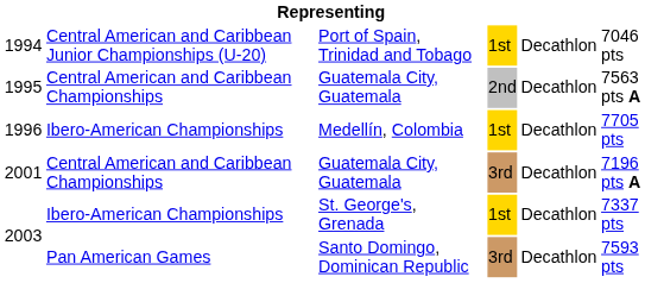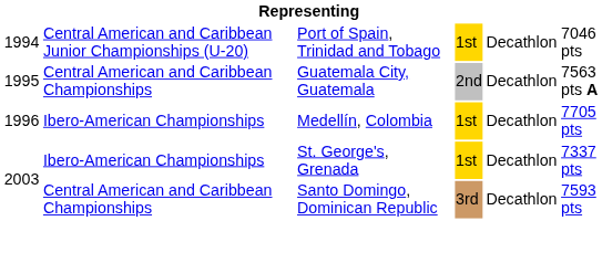 <table>
 <tr>
 <th colspan="6">Representing </th>
 </tr>
 <tr>
 <td>1994</td>
 <td><a href='#'>Central American and Caribbean Junior Championships (U-20)</a></td>
 <td><a href='#'>Port of Spain</a>, <a href='#'>Trinidad and Tobago</a></td>
 <td bgcolor=gold>1st</td>
 <td>Decathlon</td>
 <td>7046 pts</td>
 </tr>
 <tr>
 <td>1995</td>
 <td><a href='#'>Central American and Caribbean Championships</a></td>
 <td><a href='#'>Guatemala City, Guatemala</a></td>
 <td bgcolor="silver">2nd</td>
 <td>Decathlon</td>
 <td>7563 pts <strong>A</strong></td>
 </tr>
 <tr>
 <td>1996</td>
 <td><a href='#'>Ibero-American Championships</a></td>
 <td><a href='#'>Medellín</a>, <a href='#'>Colombia</a></td>
 <td bgcolor=gold>1st</td>
 <td>Decathlon</td>
 <td><a href='#'>7705 pts</a></td>
 </tr>
 <tr>
-<td>2001</td>
-<td><a href='#'>Central American and Caribbean Championships</a></td>
-<td><a href='#'>Guatemala City, Guatemala</a></td>
-<td bgcolor="cc9966">3rd</td>
-<td>Decathlon</td>
-<td><a href='#'>7196 pts</a> <strong>A</strong></td>
-</tr>
-<tr>
 <td rowspan=2>2003</td>
 <td><a href='#'>Ibero-American Championships</a></td>
 <td><a href='#'>St. George's</a>, <a href='#'>Grenada</a></td>
 <td bgcolor="gold">1st</td>
 <td>Decathlon</td>
 <td><a href='#'>7337 pts</a></td>
 </tr>
 <tr>
-<td><a href='#'>Pan American Games</a></td>
+<td><a href='#'>Central American and Caribbean Championships</a></td>
 <td><a href='#'>Santo Domingo</a>, <a href='#'>Dominican Republic</a></td>
 <td bgcolor="cc9966">3rd</td>
 <td>Decathlon</td>
 <td><a href='#'>7593 pts</a></td>
 </tr>
 </table>
